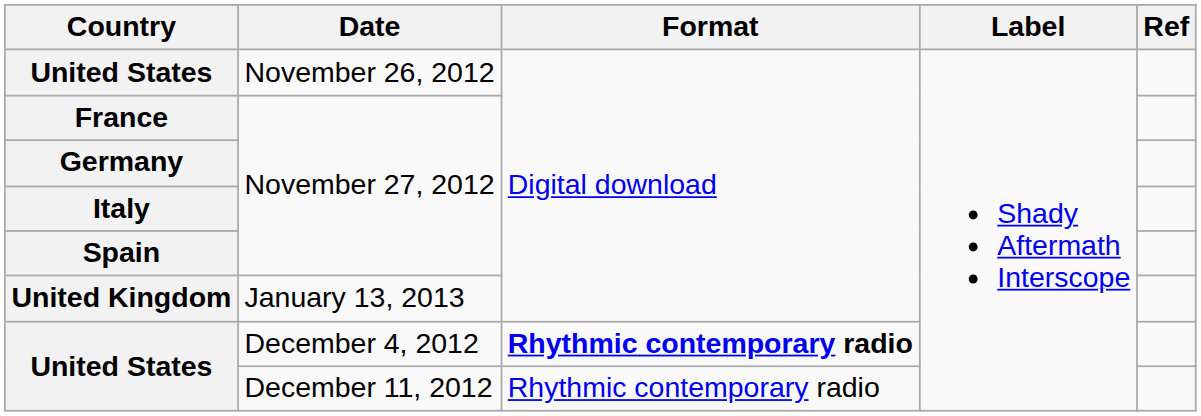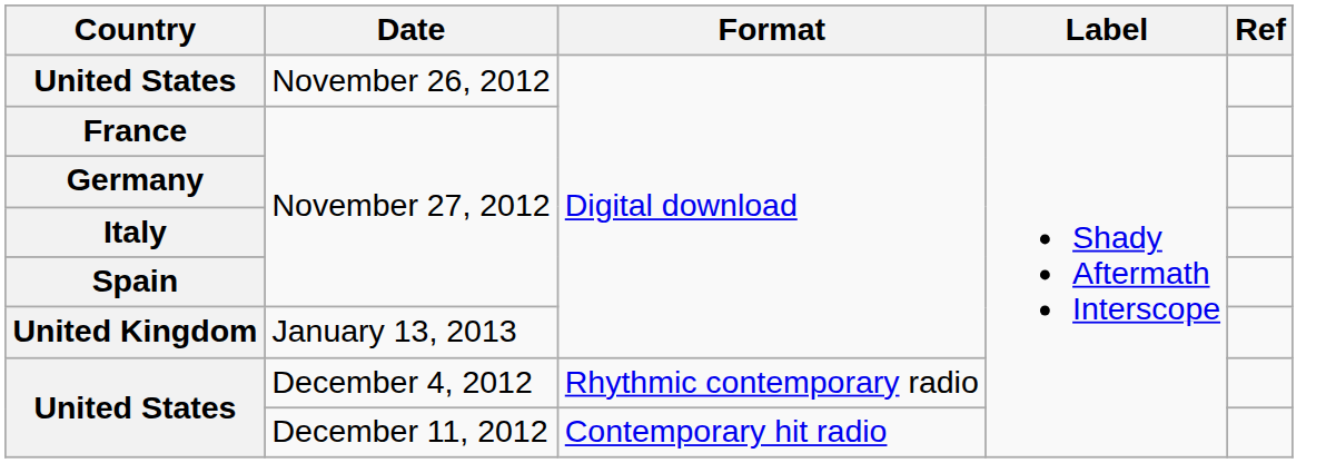 <table class="wikitable plainrowheaders">
 <tr>
 <th scope="col">Country</th>
 <th scope="col">Date</th>
 <th scope="col">Format</th>
 <th scope="col">Label</th>
 <th scope="col">Ref</th>
 </tr>
 <tr>
 <th scope="row">United States</th>
 <td>November 26, 2012</td>
 <td rowspan="6"><a href='#'>Digital download</a></td>
 <td rowspan="8"><br><ul><li><a href='#'>Shady</a></li><li><a href='#'>Aftermath</a></li><li><a href='#'>Interscope</a></li></ul></td>
 <td></td>
 </tr>
 <tr>
 <th scope="row">France</th>
 <td rowspan="4">November 27, 2012</td>
 <td></td>
 </tr>
 <tr>
 <th scope="row">Germany</th>
 <td></td>
 </tr>
 <tr>
 <th scope="row">Italy</th>
 <td></td>
 </tr>
 <tr>
 <th scope="row">Spain</th>
 <td></td>
 </tr>
 <tr>
 <th scope="row">United Kingdom</th>
 <td>January 13, 2013</td>
 <td></td>
 </tr>
 <tr>
 <th scope="row" rowspan="2">United States</th>
 <td>December 4, 2012</td>
-<td><strong><a href='#'>Rhythmic contemporary</a> radio</strong></td>
+<td><a href='#'>Rhythmic contemporary</a> radio</td>
 <td></td>
 </tr>
 <tr>
 <td>December 11, 2012</td>
-<td><a href='#'>Rhythmic contemporary</a> radio</td>
+<td><a href='#'>Contemporary hit radio</a></td>
 <td></td>
 </tr>
 </table>
